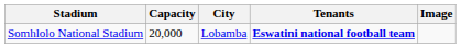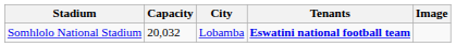 <table class="wikitable sortable">
 <tr>
 <th>Stadium</th>
 <th>Capacity</th>
 <th>City</th>
 <th>Tenants</th>
 <th>Image</th>
 </tr>
 <tr>
 <td><a href='#'>Somhlolo National Stadium</a></td>
-<td>20,000</td>
+<td>20,032</td>
 <td><a href='#'>Lobamba</a></td>
 <td><strong><a href='#'>Eswatini national football team</a></strong></td>
 <td></td>
 </tr>
 </table>
